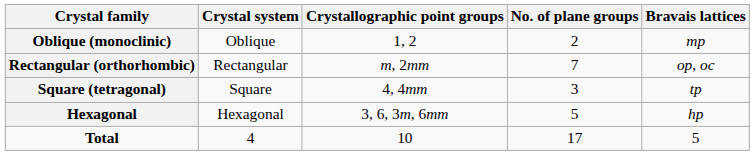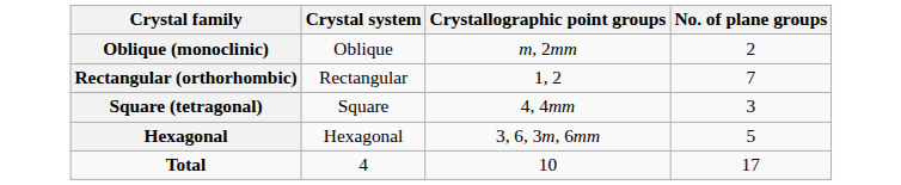 <table class="wikitable" style="margin: 1em auto; text-align: center;">
 <tr>
 <th>Crystal family</th>
 <th>Crystal system</th>
 <th>Crystallographic point groups</th>
 <th>No. of plane groups</th>
-<th>Bravais lattices</th>
 </tr>
 <tr>
 <th>Oblique (monoclinic)</th>
 <td>Oblique</td>
-<td>1, 2</td>
+<td><em>m</em>, 2<em>mm</em></td>
 <td>2</td>
-<td><em>mp</em></td>
 </tr>
 <tr>
 <th>Rectangular (orthorhombic)</th>
 <td>Rectangular</td>
-<td><em>m</em>, 2<em>mm</em></td>
+<td>1, 2</td>
 <td>7</td>
-<td><em>op</em>, <em>oc</em></td>
 </tr>
 <tr>
 <th>Square (tetragonal)</th>
 <td>Square</td>
 <td>4, 4<em>mm</em></td>
 <td>3</td>
-<td><em>tp</em></td>
 </tr>
 <tr>
 <th>Hexagonal</th>
 <td>Hexagonal</td>
 <td>3, 6, 3<em>m</em>, 6<em>mm</em></td>
 <td>5</td>
-<td><em>hp</em></td>
 </tr>
 <tr>
 <td><strong>Total</strong></td>
 <td>4</td>
 <td>10</td>
 <td>17</td>
-<td>5</td>
 </tr>
 </table>
